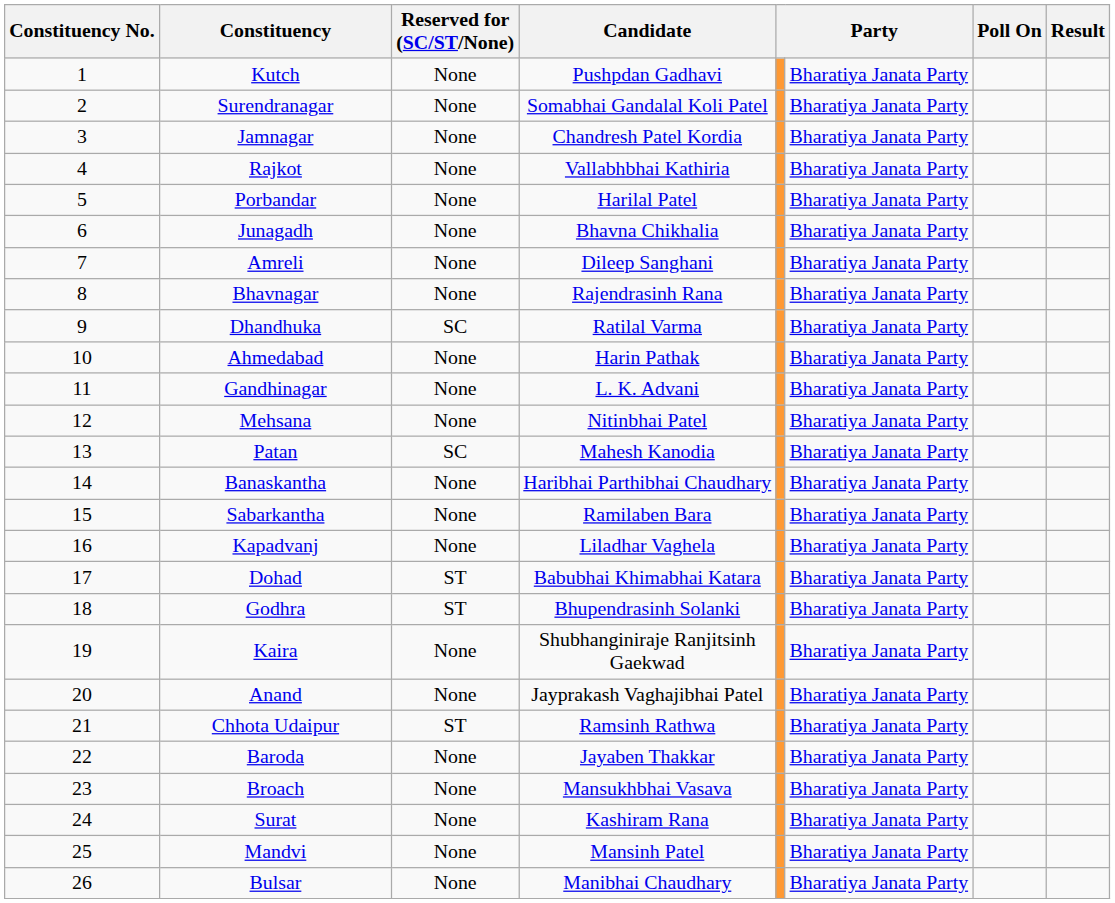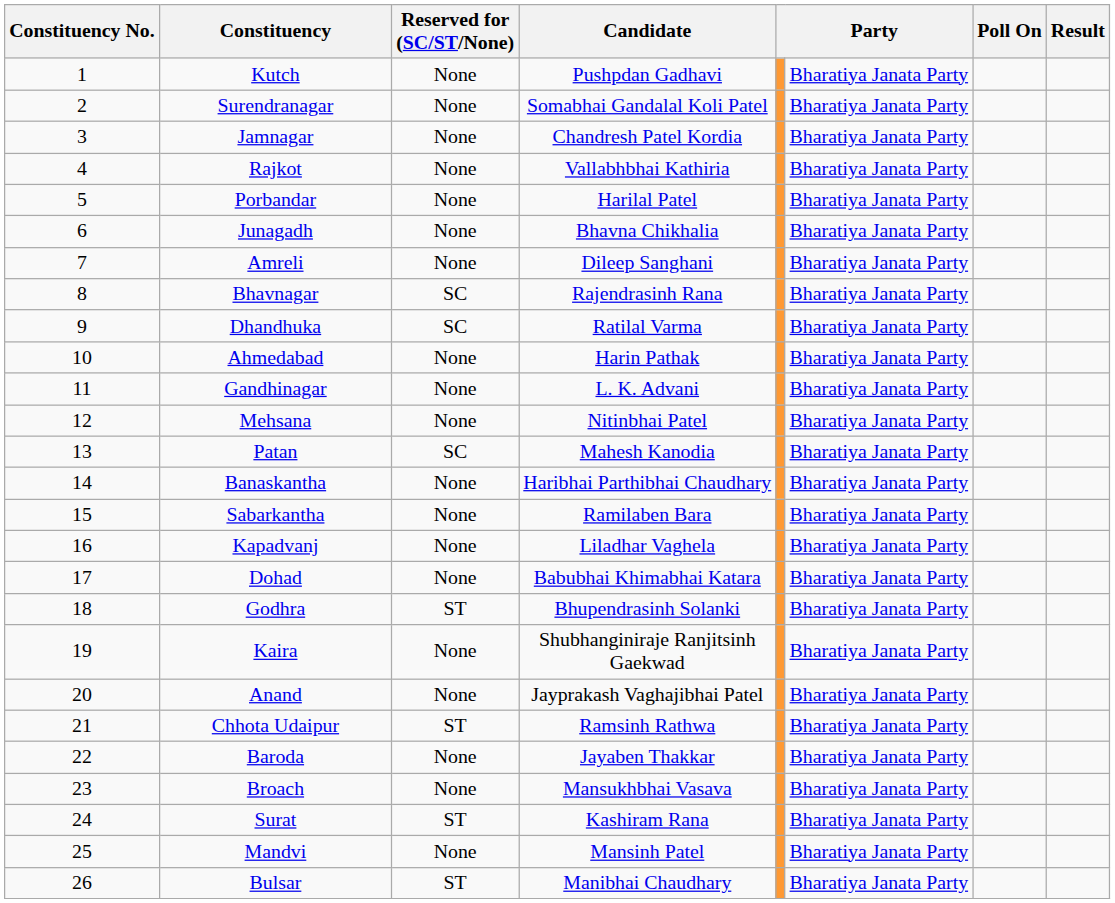 <table class="wikitable sortable" style="text-align:center">
 <tr>
 <th>Constituency No.</th>
 <th style="width:180px;">Constituency</th>
 <th>Reserved for<br>(<a href='#'>SC/ST</a>/None)</th>
 <th style="width:200px;">Candidate</th>
 <th colspan="2">Party</th>
 <th>Poll On</th>
 <th>Result</th>
 </tr>
 <tr>
 <td>1</td>
 <td><a href='#'>Kutch</a></td>
 <td>None</td>
 <td><a href='#'>Pushpdan Gadhavi</a></td>
 <td bgcolor=#FF9933></td>
 <td><a href='#'>Bharatiya Janata Party</a></td>
 <td></td>
 <td></td>
 </tr>
 <tr>
 <td>2</td>
 <td><a href='#'>Surendranagar</a></td>
 <td>None</td>
 <td><a href='#'>Somabhai Gandalal Koli Patel</a></td>
 <td bgcolor=#FF9933></td>
 <td><a href='#'>Bharatiya Janata Party</a></td>
 <td></td>
 <td></td>
 </tr>
 <tr>
 <td>3</td>
 <td><a href='#'>Jamnagar</a></td>
 <td>None</td>
 <td><a href='#'>Chandresh Patel Kordia</a></td>
 <td bgcolor=#FF9933></td>
 <td><a href='#'>Bharatiya Janata Party</a></td>
 <td></td>
 <td></td>
 </tr>
 <tr>
 <td>4</td>
 <td><a href='#'>Rajkot</a></td>
 <td>None</td>
 <td><a href='#'>Vallabhbhai Kathiria</a></td>
 <td bgcolor=#FF9933></td>
 <td><a href='#'>Bharatiya Janata Party</a></td>
 <td></td>
 <td></td>
 </tr>
 <tr>
 <td>5</td>
 <td><a href='#'>Porbandar</a></td>
 <td>None</td>
 <td><a href='#'>Harilal Patel</a></td>
 <td bgcolor=#FF9933></td>
 <td><a href='#'>Bharatiya Janata Party</a></td>
 <td></td>
 <td></td>
 </tr>
 <tr>
 <td>6</td>
 <td><a href='#'>Junagadh</a></td>
 <td>None</td>
 <td><a href='#'>Bhavna Chikhalia</a></td>
 <td bgcolor=#FF9933></td>
 <td><a href='#'>Bharatiya Janata Party</a></td>
 <td></td>
 <td></td>
 </tr>
 <tr>
 <td>7</td>
 <td><a href='#'>Amreli</a></td>
 <td>None</td>
 <td><a href='#'>Dileep Sanghani</a></td>
 <td bgcolor=#FF9933></td>
 <td><a href='#'>Bharatiya Janata Party</a></td>
 <td></td>
 <td></td>
 </tr>
 <tr>
 <td>8</td>
 <td><a href='#'>Bhavnagar</a></td>
-<td>None</td>
+<td>SC</td>
 <td><a href='#'>Rajendrasinh Rana</a></td>
 <td bgcolor=#FF9933></td>
 <td><a href='#'>Bharatiya Janata Party</a></td>
 <td></td>
 <td></td>
 </tr>
 <tr>
 <td>9</td>
 <td><a href='#'>Dhandhuka</a></td>
 <td>SC</td>
 <td><a href='#'>Ratilal Varma</a></td>
 <td bgcolor=#FF9933></td>
 <td><a href='#'>Bharatiya Janata Party</a></td>
 <td></td>
 <td></td>
 </tr>
 <tr>
 <td>10</td>
 <td><a href='#'>Ahmedabad</a></td>
 <td>None</td>
 <td><a href='#'>Harin Pathak</a></td>
 <td bgcolor=#FF9933></td>
 <td><a href='#'>Bharatiya Janata Party</a></td>
 <td></td>
 <td></td>
 </tr>
 <tr>
 <td>11</td>
 <td><a href='#'>Gandhinagar</a></td>
 <td>None</td>
 <td><a href='#'>L. K. Advani</a></td>
 <td bgcolor=#FF9933></td>
 <td><a href='#'>Bharatiya Janata Party</a></td>
 <td></td>
 <td></td>
 </tr>
 <tr>
 <td>12</td>
 <td><a href='#'>Mehsana</a></td>
 <td>None</td>
 <td><a href='#'>Nitinbhai Patel</a></td>
 <td bgcolor=#FF9933></td>
 <td><a href='#'>Bharatiya Janata Party</a></td>
 <td></td>
 <td></td>
 </tr>
 <tr>
 <td>13</td>
 <td><a href='#'>Patan</a></td>
 <td>SC</td>
 <td><a href='#'>Mahesh Kanodia</a></td>
 <td bgcolor=#FF9933></td>
 <td><a href='#'>Bharatiya Janata Party</a></td>
 <td></td>
 <td></td>
 </tr>
 <tr>
 <td>14</td>
 <td><a href='#'>Banaskantha</a></td>
 <td>None</td>
 <td><a href='#'>Haribhai Parthibhai Chaudhary</a></td>
 <td bgcolor=#FF9933></td>
 <td><a href='#'>Bharatiya Janata Party</a></td>
 <td></td>
 <td></td>
 </tr>
 <tr>
 <td>15</td>
 <td><a href='#'>Sabarkantha</a></td>
 <td>None</td>
 <td><a href='#'>Ramilaben Bara</a></td>
 <td bgcolor=#FF9933></td>
 <td><a href='#'>Bharatiya Janata Party</a></td>
 <td></td>
 <td></td>
 </tr>
 <tr>
 <td>16</td>
 <td><a href='#'>Kapadvanj</a></td>
 <td>None</td>
 <td><a href='#'>Liladhar Vaghela</a></td>
 <td bgcolor=#FF9933></td>
 <td><a href='#'>Bharatiya Janata Party</a></td>
 <td></td>
 <td></td>
 </tr>
 <tr>
 <td>17</td>
 <td><a href='#'>Dohad</a></td>
-<td>ST</td>
+<td>None</td>
 <td><a href='#'>Babubhai Khimabhai Katara</a></td>
 <td bgcolor=#FF9933></td>
 <td><a href='#'>Bharatiya Janata Party</a></td>
 <td></td>
 <td></td>
 </tr>
 <tr>
 <td>18</td>
 <td><a href='#'>Godhra</a></td>
 <td>ST</td>
 <td><a href='#'>Bhupendrasinh Solanki</a></td>
 <td bgcolor=#FF9933></td>
 <td><a href='#'>Bharatiya Janata Party</a></td>
 <td></td>
 <td></td>
 </tr>
 <tr>
 <td>19</td>
 <td><a href='#'>Kaira</a></td>
 <td>None</td>
 <td>Shubhanginiraje Ranjitsinh Gaekwad</td>
 <td bgcolor=#FF9933></td>
 <td><a href='#'>Bharatiya Janata Party</a></td>
 <td></td>
 <td></td>
 </tr>
 <tr>
 <td>20</td>
 <td><a href='#'>Anand</a></td>
 <td>None</td>
 <td>Jayprakash Vaghajibhai Patel</td>
 <td bgcolor=#FF9933></td>
 <td><a href='#'>Bharatiya Janata Party</a></td>
 <td></td>
 <td></td>
 </tr>
 <tr>
 <td>21</td>
 <td><a href='#'>Chhota Udaipur</a></td>
 <td>ST</td>
 <td><a href='#'>Ramsinh Rathwa</a></td>
 <td bgcolor=#FF9933></td>
 <td><a href='#'>Bharatiya Janata Party</a></td>
 <td></td>
 <td></td>
 </tr>
 <tr>
 <td>22</td>
 <td><a href='#'>Baroda</a></td>
 <td>None</td>
 <td><a href='#'>Jayaben Thakkar</a></td>
 <td bgcolor=#FF9933></td>
 <td><a href='#'>Bharatiya Janata Party</a></td>
 <td></td>
 <td></td>
 </tr>
 <tr>
 <td>23</td>
 <td><a href='#'>Broach</a></td>
 <td>None</td>
 <td><a href='#'>Mansukhbhai Vasava</a></td>
 <td bgcolor=#FF9933></td>
 <td><a href='#'>Bharatiya Janata Party</a></td>
 <td></td>
 <td></td>
 </tr>
 <tr>
 <td>24</td>
 <td><a href='#'>Surat</a></td>
-<td>None</td>
+<td>ST</td>
 <td><a href='#'>Kashiram Rana</a></td>
 <td bgcolor=#FF9933></td>
 <td><a href='#'>Bharatiya Janata Party</a></td>
 <td></td>
 <td></td>
 </tr>
 <tr>
 <td>25</td>
 <td><a href='#'>Mandvi</a></td>
 <td>None</td>
 <td><a href='#'>Mansinh Patel</a></td>
 <td bgcolor=#FF9933></td>
 <td><a href='#'>Bharatiya Janata Party</a></td>
 <td></td>
 <td></td>
 </tr>
 <tr>
 <td>26</td>
 <td><a href='#'>Bulsar</a></td>
-<td>None</td>
+<td>ST</td>
 <td><a href='#'>Manibhai Chaudhary</a></td>
 <td bgcolor=#FF9933></td>
 <td><a href='#'>Bharatiya Janata Party</a></td>
 <td></td>
 <td></td>
 </tr>
 <tr>
 </tr>
 </table>
